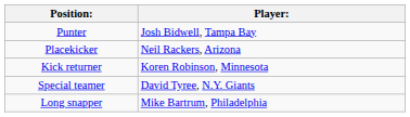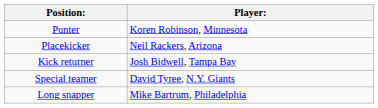 <table class="wikitable" style="width:45%;">
 <tr>
 <th style="width:20%;">Position:</th>
 <th style="width:40%;">Player:</th>
 </tr>
 <tr>
 <td align=center><a href='#'>Punter</a></td>
-<td> <a href='#'>Josh Bidwell</a>, <a href='#'>Tampa Bay</a></td>
+<td> <a href='#'>Koren Robinson</a>, <a href='#'>Minnesota</a></td>
 </tr>
 <tr>
 <td align=center><a href='#'>Placekicker</a></td>
 <td> <a href='#'>Neil Rackers</a>, <a href='#'>Arizona</a></td>
 </tr>
 <tr>
 <td align=center><a href='#'>Kick returner</a></td>
-<td> <a href='#'>Koren Robinson</a>, <a href='#'>Minnesota</a></td>
+<td> <a href='#'>Josh Bidwell</a>, <a href='#'>Tampa Bay</a></td>
 </tr>
 <tr>
 <td align=center><a href='#'>Special teamer</a></td>
 <td> <a href='#'>David Tyree</a>, <a href='#'>N.Y. Giants</a></td>
 </tr>
 <tr>
 <td align=center><a href='#'>Long snapper</a></td>
 <td> <a href='#'>Mike Bartrum</a>, <a href='#'>Philadelphia</a></td>
 </tr>
 </table>
